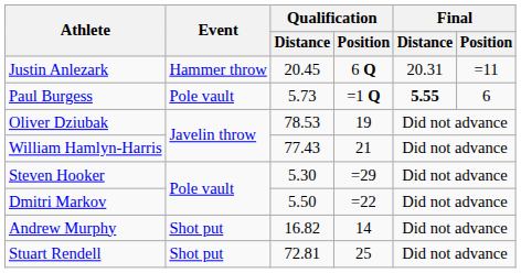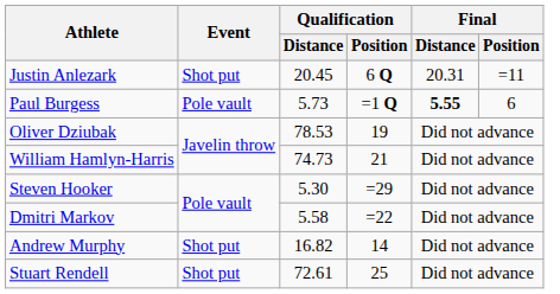 <table class=wikitable style="font-size:90%">
 <tr>
 <th rowspan="2">Athlete</th>
 <th rowspan="2">Event</th>
 <th colspan="2">Qualification</th>
 <th colspan="2">Final</th>
 </tr>
 <tr style="font-size:95%">
 <th>Distance</th>
 <th>Position</th>
 <th>Distance</th>
 <th>Position</th>
 </tr>
 <tr align=center>
 <td align=left><a href='#'>Justin Anlezark</a></td>
-<td align=left><a href='#'>Hammer throw</a></td>
+<td align=left><a href='#'>Shot put</a></td>
 <td>20.45</td>
 <td>6 <strong>Q</strong></td>
 <td>20.31</td>
 <td>=11</td>
 </tr>
 <tr align=center>
 <td align=left><a href='#'>Paul Burgess</a></td>
 <td align=left><a href='#'>Pole vault</a></td>
 <td>5.73</td>
 <td>=1 <strong>Q</strong></td>
 <td><strong>5.55</strong></td>
 <td>6</td>
 </tr>
 <tr align=center>
 <td align=left><a href='#'>Oliver Dziubak</a></td>
 <td align=left rowspan=2><a href='#'>Javelin throw</a></td>
 <td>78.53</td>
 <td>19</td>
 <td colspan=2>Did not advance</td>
 </tr>
 <tr align=center>
 <td align=left><a href='#'>William Hamlyn-Harris</a></td>
-<td>77.43</td>
+<td>74.73</td>
 <td>21</td>
 <td colspan=2>Did not advance</td>
 </tr>
 <tr align=center>
 <td align=left><a href='#'>Steven Hooker</a></td>
 <td align=left rowspan=2><a href='#'>Pole vault</a></td>
 <td>5.30</td>
 <td>=29</td>
 <td colspan=2>Did not advance</td>
 </tr>
 <tr align=center>
 <td align=left><a href='#'>Dmitri Markov</a></td>
-<td>5.50</td>
+<td>5.58</td>
 <td>=22</td>
 <td colspan=2>Did not advance</td>
 </tr>
 <tr align=center>
 <td align=left><a href='#'>Andrew Murphy</a></td>
 <td align=left><a href='#'>Shot put</a></td>
 <td>16.82</td>
 <td>14</td>
 <td colspan=2>Did not advance</td>
 </tr>
 <tr align=center>
 <td align=left><a href='#'>Stuart Rendell</a></td>
 <td align=left><a href='#'>Shot put</a></td>
-<td>72.81</td>
+<td>72.61</td>
 <td>25</td>
 <td colspan=2>Did not advance</td>
 </tr>
 </table>
